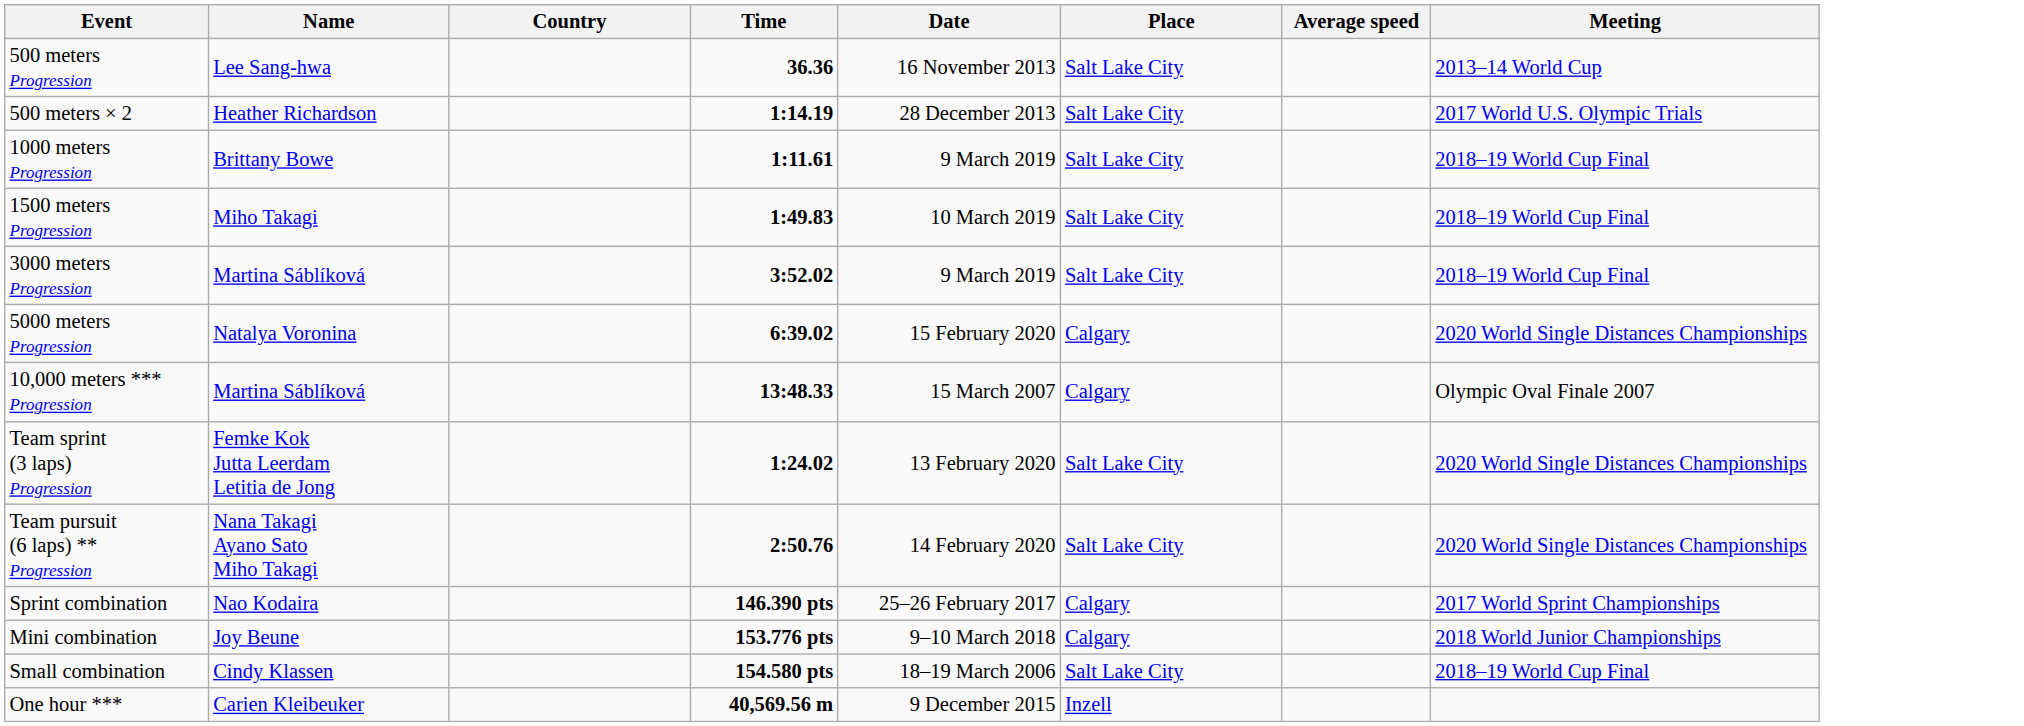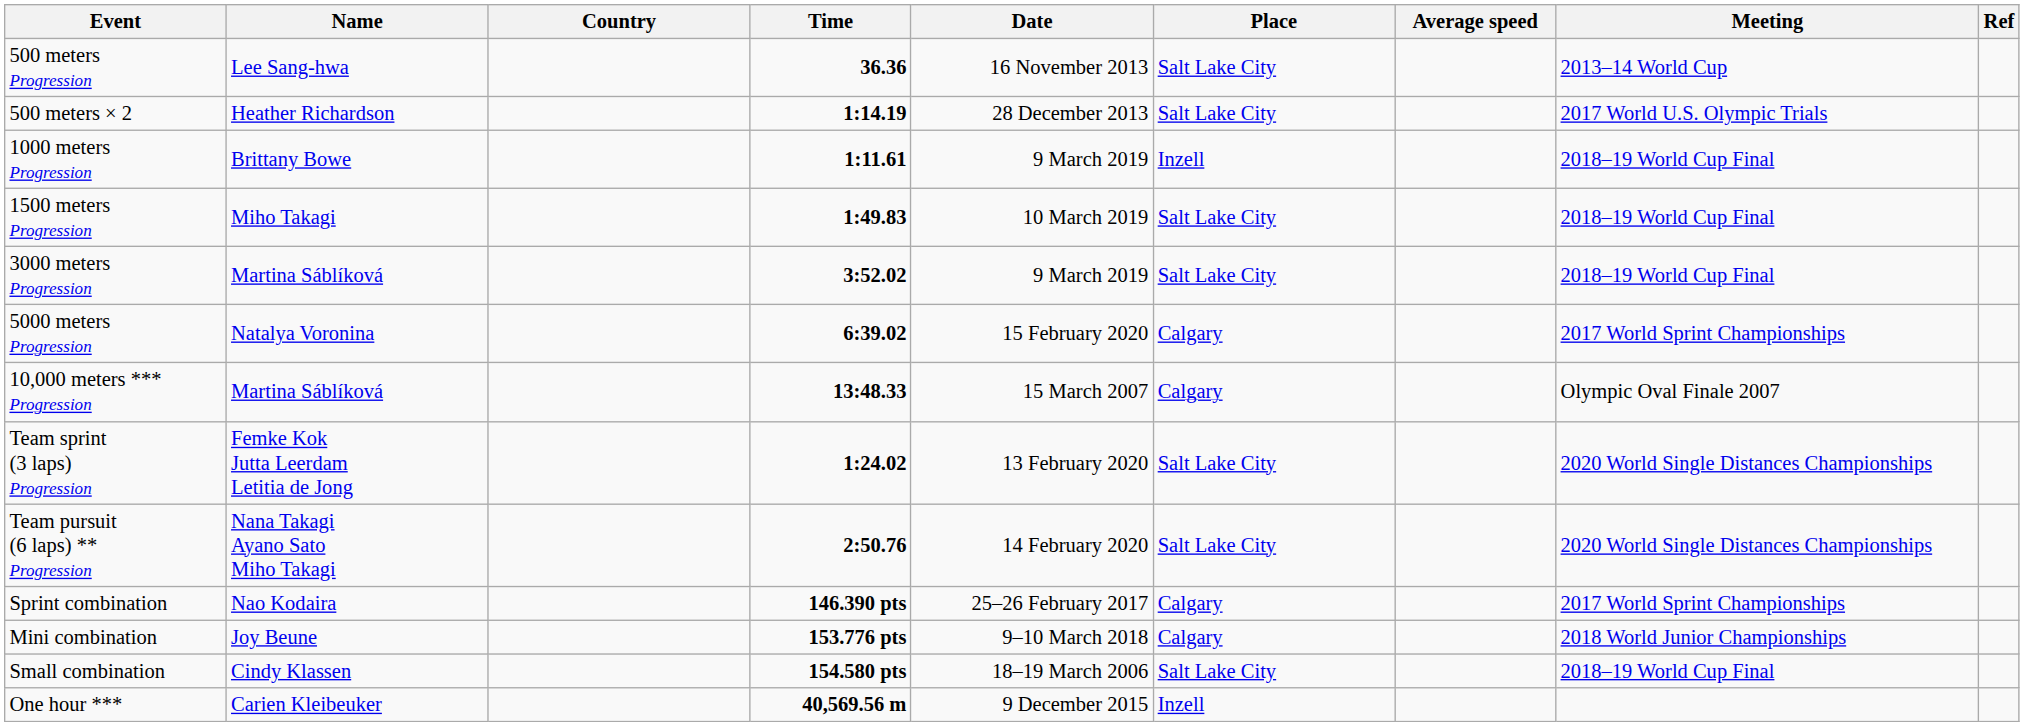 <table class="wikitable sortable" style="font-size:95%">
 <tr>
 <th style="width: 11%;">Event</th>
 <th style="width: 13%;">Name</th>
 <th style="width: 13%;">Country</th>
 <th style="width: 8%;">Time</th>
 <th style="width: 12%;">Date</th>
 <th style="width: 12%;">Place</th>
 <th style="width: 8%;">Average speed</th>
 <th style="width: 21%;">Meeting</th>
+<th style="width: 2%;">Ref</th>
 </tr>
 <tr>
 <td>500 meters<br><small><em><a href='#'>Progression</a></em></small></td>
 <td><a href='#'>Lee Sang-hwa</a></td>
 <td></td>
 <td align=right><strong>36.36</strong></td>
 <td align=right>16 November 2013</td>
 <td> <a href='#'>Salt Lake City</a></td>
 <td align=center></td>
 <td><a href='#'>2013–14 World Cup</a></td>
+<td><br></td>
 </tr>
 <tr>
 <td>500 meters × 2</td>
 <td><a href='#'>Heather Richardson</a></td>
 <td></td>
 <td align=right><strong>1:14.19</strong></td>
 <td align=right>28 December 2013</td>
 <td> <a href='#'>Salt Lake City</a></td>
 <td align=center></td>
 <td><a href='#'>2017 World U.S. Olympic Trials</a></td>
+<td></td>
 </tr>
 <tr>
 <td>1000 meters<br><small><em><a href='#'>Progression</a></em></small></td>
 <td><a href='#'>Brittany Bowe</a></td>
 <td></td>
 <td align=right><strong>1:11.61</strong></td>
 <td align=right>9 March 2019</td>
-<td> <a href='#'>Salt Lake City</a></td>
+<td> <a href='#'>Inzell</a></td>
 <td align=center></td>
 <td><a href='#'>2018–19 World Cup Final</a></td>
+<td></td>
 </tr>
 <tr>
 <td>1500 meters<br><small><em><a href='#'>Progression</a></em></small></td>
 <td><a href='#'>Miho Takagi</a></td>
 <td></td>
 <td align=right><strong>1:49.83</strong></td>
 <td align=right>10 March 2019</td>
 <td> <a href='#'>Salt Lake City</a></td>
 <td align=center></td>
 <td><a href='#'>2018–19 World Cup Final</a></td>
+<td></td>
 </tr>
 <tr>
 <td>3000 meters<br><small><em><a href='#'>Progression</a></em></small></td>
 <td><a href='#'>Martina Sáblíková</a></td>
 <td></td>
 <td align=right><strong>3:52.02</strong></td>
 <td align=right>9 March 2019</td>
 <td> <a href='#'>Salt Lake City</a></td>
 <td align=center></td>
 <td><a href='#'>2018–19 World Cup Final</a></td>
+<td></td>
 </tr>
 <tr>
 <td>5000 meters<br><small><em><a href='#'>Progression</a></em></small></td>
 <td><a href='#'>Natalya Voronina</a></td>
 <td></td>
 <td align=right><strong>6:39.02</strong></td>
 <td align=right>15 February 2020</td>
 <td> <a href='#'>Calgary</a></td>
 <td align=center></td>
-<td><a href='#'>2020 World Single Distances Championships</a></td>
+<td><a href='#'>2017 World Sprint Championships</a></td>
+<td></td>
 </tr>
 <tr>
 <td>10,000 meters ***<br><small><em><a href='#'>Progression</a></em></small></td>
 <td><a href='#'>Martina Sáblíková</a></td>
 <td></td>
 <td align=right><strong>13:48.33</strong></td>
 <td align=right>15 March 2007</td>
 <td> <a href='#'>Calgary</a></td>
 <td align=center></td>
 <td>Olympic Oval Finale 2007</td>
+<td></td>
 </tr>
 <tr>
 <td>Team sprint<br>(3 laps)<br><small><em><a href='#'>Progression</a></em></small></td>
 <td><a href='#'>Femke Kok</a><br><a href='#'>Jutta Leerdam</a><br><a href='#'>Letitia de Jong</a></td>
 <td></td>
 <td align=right><strong>1:24.02</strong></td>
 <td align=right>13 February 2020</td>
 <td> <a href='#'>Salt Lake City</a></td>
 <td align=center></td>
 <td><a href='#'>2020 World Single Distances Championships</a></td>
+<td></td>
 </tr>
 <tr>
 <td>Team pursuit<br>(6 laps) **<br><small><em><a href='#'>Progression</a></em></small></td>
 <td><a href='#'>Nana Takagi</a><br><a href='#'>Ayano Sato</a><br><a href='#'>Miho Takagi</a></td>
 <td></td>
 <td align=right><strong>2:50.76</strong></td>
 <td align=right>14 February 2020</td>
 <td> <a href='#'>Salt Lake City</a></td>
 <td align=center></td>
 <td><a href='#'>2020 World Single Distances Championships</a></td>
+<td></td>
 </tr>
 <tr>
 <td>Sprint combination</td>
 <td><a href='#'>Nao Kodaira</a></td>
 <td></td>
 <td align=right><strong>146.390 pts</strong></td>
 <td align=right>25–26 February 2017</td>
 <td> <a href='#'>Calgary</a></td>
 <td></td>
 <td><a href='#'>2017 World Sprint Championships</a></td>
+<td></td>
 </tr>
 <tr>
 <td>Mini combination</td>
 <td><a href='#'>Joy Beune</a></td>
 <td></td>
 <td align=right><strong>153.776 pts</strong></td>
 <td align=right>9–10 March 2018</td>
 <td> <a href='#'>Calgary</a></td>
 <td></td>
 <td><a href='#'>2018 World Junior Championships</a></td>
+<td></td>
 </tr>
 <tr>
 <td>Small combination</td>
 <td><a href='#'>Cindy Klassen</a></td>
 <td></td>
 <td align=right><strong>154.580 pts</strong></td>
 <td align=right>18–19 March 2006</td>
 <td> <a href='#'>Salt Lake City</a></td>
 <td></td>
 <td><a href='#'>2018–19 World Cup Final</a></td>
+<td></td>
 </tr>
 <tr>
 <td>One hour ***</td>
 <td><a href='#'>Carien Kleibeuker</a></td>
 <td></td>
 <td align=right><strong>40,569.56 m</strong></td>
 <td align=right>9 December 2015</td>
 <td> <a href='#'>Inzell</a></td>
 <td align=center></td>
 <td></td>
+<td></td>
 </tr>
 </table>
